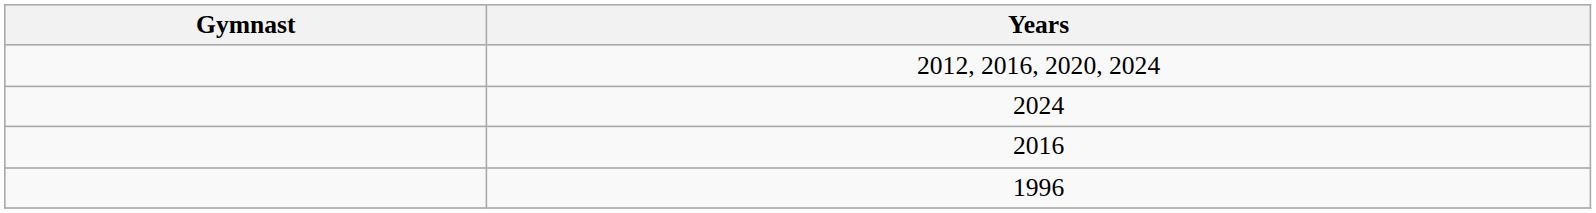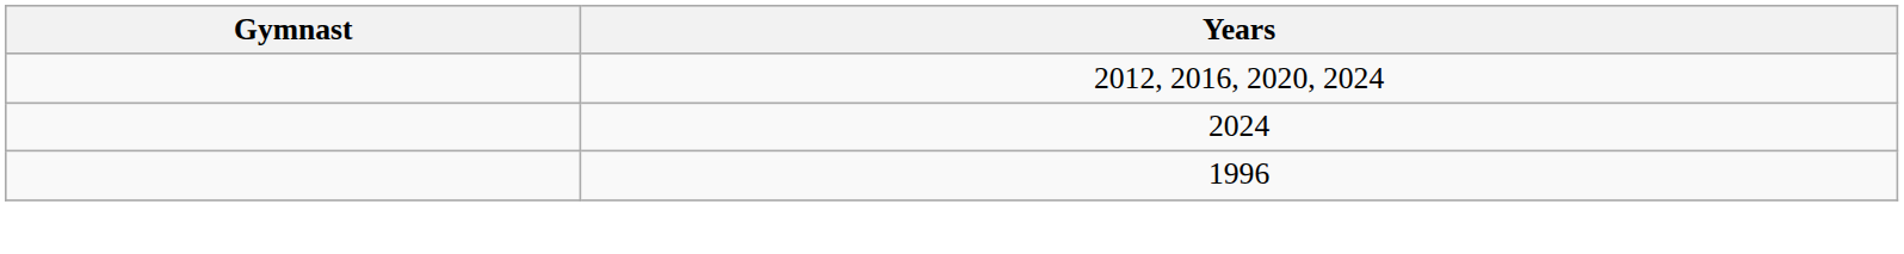 <table class="wikitable sortable" width=50% style="text-align:center;">
 <tr>
 <th>Gymnast</th>
 <th>Years</th>
 </tr>
 <tr>
 <td></td>
 <td>2012, 2016, 2020, 2024</td>
 </tr>
 <tr>
 <td></td>
 <td>2024</td>
 </tr>
 <tr>
 <td></td>
-<td>2016</td>
-</tr>
-<tr>
-<td></td>
 <td>1996</td>
 </tr>
 </table>
